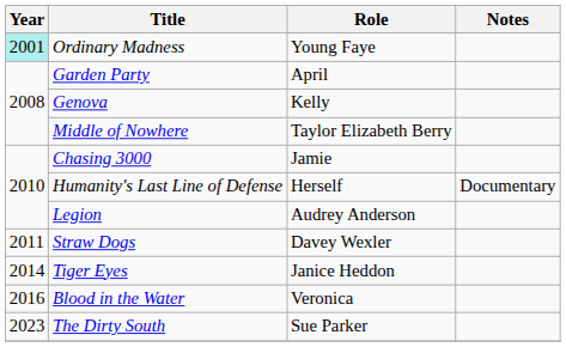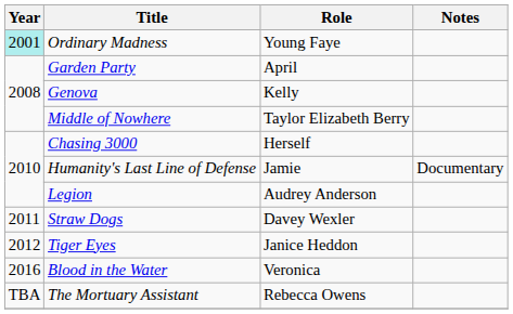 <table class="wikitable sortable">
 <tr>
 <th>Year</th>
 <th>Title</th>
 <th>Role</th>
 <th class="unsortable">Notes</th>
 </tr>
 <tr>
 <td style="background: paleturquoise;">2001</td>
 <td><em>Ordinary Madness</em></td>
 <td>Young Faye</td>
 <td></td>
 </tr>
 <tr>
 <td rowspan="3">2008</td>
 <td><em><a href='#'>Garden Party</a></em></td>
 <td>April</td>
 <td></td>
 </tr>
 <tr>
 <td><em><a href='#'>Genova</a></em></td>
 <td>Kelly</td>
 <td></td>
 </tr>
 <tr>
 <td><em><a href='#'>Middle of Nowhere</a></em></td>
 <td>Taylor Elizabeth Berry</td>
 <td></td>
 </tr>
 <tr>
 <td rowspan="3">2010</td>
 <td><em><a href='#'>Chasing 3000</a></em></td>
-<td>Jamie</td>
+<td>Herself</td>
 <td></td>
 </tr>
 <tr>
 <td><em>Humanity's Last Line of Defense</em></td>
-<td>Herself</td>
+<td>Jamie</td>
 <td>Documentary</td>
 </tr>
 <tr>
 <td><em><a href='#'>Legion</a></em></td>
 <td>Audrey Anderson</td>
 <td></td>
 </tr>
 <tr>
 <td>2011</td>
 <td><em><a href='#'>Straw Dogs</a></em></td>
 <td>Davey Wexler</td>
 <td></td>
 </tr>
 <tr>
-<td>2014</td>
+<td>2012</td>
 <td><em><a href='#'>Tiger Eyes</a></em></td>
 <td>Janice Heddon</td>
 <td></td>
 </tr>
 <tr>
 <td>2016</td>
 <td><em><a href='#'>Blood in the Water</a></em></td>
 <td>Veronica</td>
 <td></td>
 </tr>
 <tr>
-<td>2023</td>
-<td><em><a href='#'>The Dirty South</a></em></td>
-<td>Sue Parker</td>
+<td>TBA</td>
+<td><em>The Mortuary Assistant</em></td>
+<td>Rebecca Owens</td>
 <td></td>
 </tr>
 <tr>
 </tr>
 </table>
